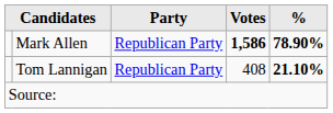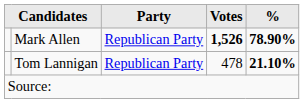 <table class=wikitable style="font-size:95%; text-align:right;">
 <tr>
 <th style="background-color:#E9E9E9" align=center colspan=2>Candidates</th>
 <th style="background-color:#E9E9E9" align=center>Party</th>
 <th style="background-color:#E9E9E9" align=center>Votes</th>
 <th style="background-color:#E9E9E9" align=center>%</th>
 </tr>
 <tr>
 <td></td>
 <td align=left>Mark Allen</td>
 <td align=center><a href='#'>Republican Party</a></td>
-<td><strong>1,586</strong></td>
+<td><strong>1,526</strong></td>
 <td><strong>78.90%</strong></td>
 </tr>
 <tr>
 <td></td>
 <td align=left>Tom Lannigan</td>
 <td align=center><a href='#'>Republican Party</a></td>
-<td>408</td>
+<td>478</td>
 <td><strong>21.10%</strong></td>
 </tr>
 <tr>
 <td align="left" colspan=6>Source:</td>
 </tr>
 </table>
